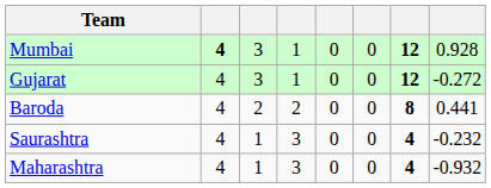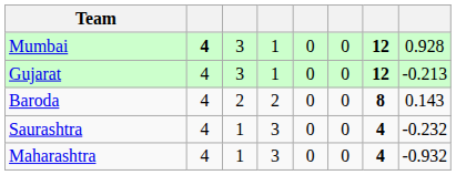 <table class="wikitable" style="text-align:center">
 <tr>
 <th style="width:160px">Team</th>
 <th style="width:25px"></th>
 <th style="width:25px"></th>
 <th style="width:25px"></th>
 <th style="width:25px"></th>
 <th style="width:25px"></th>
 <th style="width:25px"></th>
 <th style="width:25px"></th>
 </tr>
 <tr style="background:#cfc;">
 <td style="text-align:left"><a href='#'>Mumbai</a> </td>
 <td><strong>4</strong></td>
 <td>3</td>
 <td>1</td>
 <td>0</td>
 <td>0</td>
 <td><strong>12</strong></td>
 <td>0.928</td>
 </tr>
 <tr style="background:#cfc;">
 <td style="text-align:left"><a href='#'>Gujarat</a></td>
 <td>4</td>
 <td>3</td>
 <td>1</td>
 <td>0</td>
 <td>0</td>
 <td><strong>12</strong></td>
-<td>-0.272</td>
+<td>-0.213</td>
 </tr>
 <tr>
 <td style="text-align:left"><a href='#'>Baroda</a></td>
 <td>4</td>
 <td>2</td>
 <td>2</td>
 <td>0</td>
 <td>0</td>
 <td><strong>8</strong></td>
-<td>0.441</td>
+<td>0.143</td>
 </tr>
 <tr>
 <td style="text-align:left"><a href='#'>Saurashtra</a> </td>
 <td>4</td>
 <td>1</td>
 <td>3</td>
 <td>0</td>
 <td>0</td>
 <td><strong>4</strong></td>
 <td>-0.232</td>
 </tr>
 <tr>
 <td style="text-align:left"><a href='#'>Maharashtra</a></td>
 <td>4</td>
 <td>1</td>
 <td>3</td>
 <td>0</td>
 <td>0</td>
 <td><strong>4</strong></td>
 <td>-0.932</td>
 </tr>
 </table>
